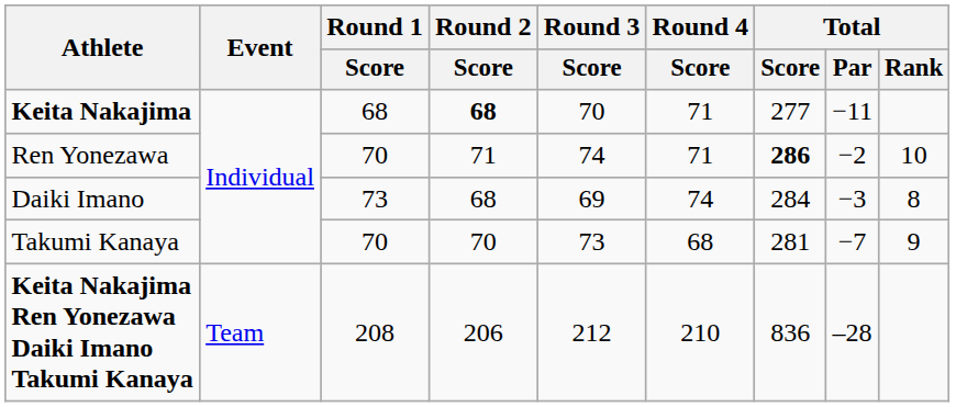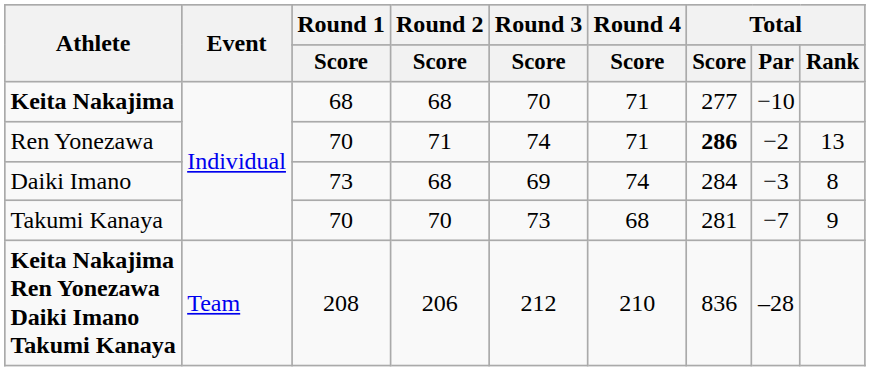 <table class=wikitable style=font-size:90%;text-align:center>
 <tr>
 <th rowspan=2>Athlete</th>
 <th rowspan=2>Event</th>
 <th>Round 1</th>
 <th>Round 2</th>
 <th>Round 3</th>
 <th>Round 4</th>
 <th colspan=3>Total</th>
 </tr>
 <tr style="font-size:95%">
 <th>Score</th>
 <th>Score</th>
 <th>Score</th>
 <th>Score</th>
 <th>Score</th>
 <th>Par</th>
 <th>Rank</th>
 </tr>
 <tr>
 <td style="text-align:left"><strong>Keita Nakajima</strong></td>
 <td style="text-align:left" rowspan=4><a href='#'>Individual</a></td>
 <td>68</td>
-<td><strong>68</strong></td>
+<td>68</td>
 <td>70</td>
 <td>71</td>
 <td>277</td>
-<td>−11</td>
+<td>−10</td>
 <td></td>
 </tr>
 <tr>
 <td style="text-align:left">Ren Yonezawa</td>
 <td>70</td>
 <td>71</td>
 <td>74</td>
 <td>71</td>
 <td><strong>286</strong></td>
 <td>−2</td>
-<td>10</td>
+<td>13</td>
 </tr>
 <tr>
 <td style="text-align:left">Daiki Imano</td>
 <td>73</td>
 <td>68</td>
 <td>69</td>
 <td>74</td>
 <td>284</td>
 <td>−3</td>
 <td>8</td>
 </tr>
 <tr>
 <td style="text-align:left">Takumi Kanaya</td>
 <td>70</td>
 <td>70</td>
 <td>73</td>
 <td>68</td>
 <td>281</td>
 <td>−7</td>
 <td>9</td>
 </tr>
 <tr>
 <td style="text-align:left"><strong>Keita Nakajima<br>Ren Yonezawa<br>Daiki Imano<br>Takumi Kanaya</strong></td>
 <td style="text-align:left"><a href='#'>Team</a></td>
 <td>208</td>
 <td>206</td>
 <td>212</td>
 <td>210</td>
 <td>836</td>
 <td>–28</td>
 <td></td>
 </tr>
 </table>
